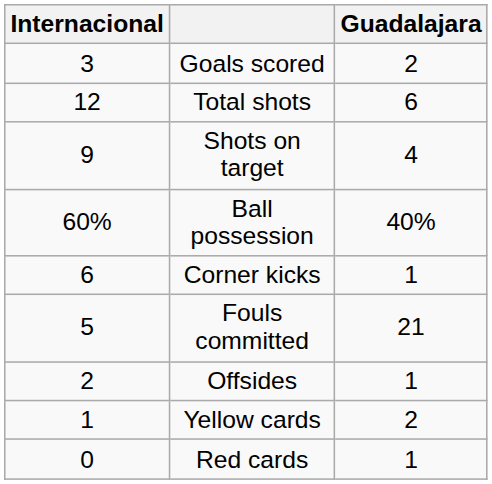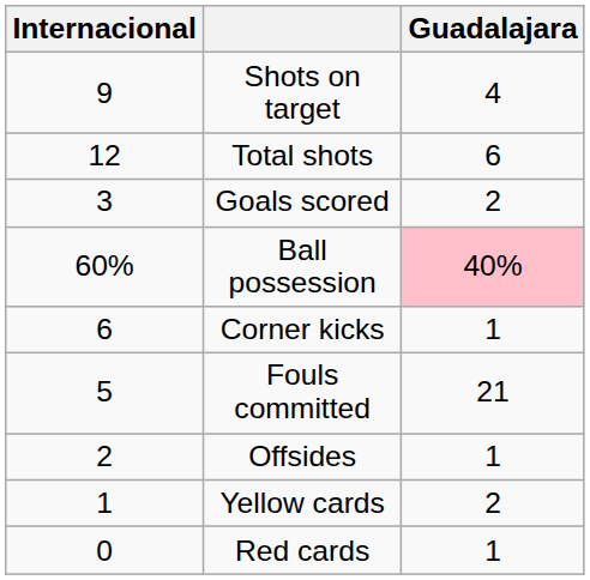 <table class="wikitable" style="text-align: center">
 <tr>
 <th width=70>Internacional</th>
 <th width=100></th>
 <th width=70>Guadalajara</th>
 </tr>
 <tr>
-<td>3</td>
-<td>Goals scored</td>
-<td>2</td>
+<td>9</td>
+<td>Shots on target</td>
+<td>4</td>
 </tr>
 <tr>
 <td>12</td>
 <td>Total shots</td>
 <td>6</td>
 </tr>
 <tr>
-<td>9</td>
-<td>Shots on target</td>
-<td>4</td>
+<td>3</td>
+<td>Goals scored</td>
+<td>2</td>
 </tr>
 <tr>
 <td>60%</td>
 <td>Ball possession</td>
-<td>40%</td>
+<td style="background: pink;">40%</td>
 </tr>
 <tr>
 <td>6</td>
 <td>Corner kicks</td>
 <td>1</td>
 </tr>
 <tr>
 <td>5</td>
 <td>Fouls committed</td>
 <td>21</td>
 </tr>
 <tr>
 <td>2</td>
 <td>Offsides</td>
 <td>1</td>
 </tr>
 <tr>
 <td>1</td>
 <td>Yellow cards</td>
 <td>2</td>
 </tr>
 <tr>
 <td>0</td>
 <td>Red cards</td>
 <td>1</td>
 </tr>
 </table>
